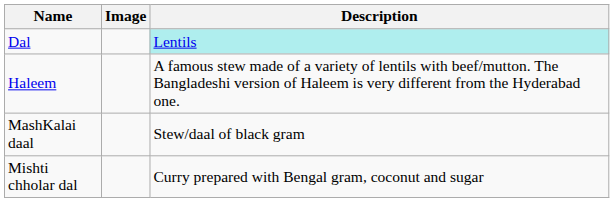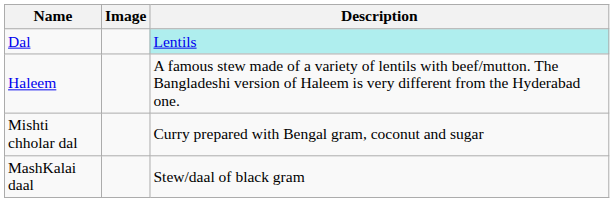 <table class="wikitable sortable" width="100%">
 <tr>
 <th>Name</th>
 <th>Image</th>
 <th>Description</th>
 </tr>
 <tr>
 <td><a href='#'>Dal</a></td>
 <td></td>
 <td style="background: paleturquoise;"><a href='#'>Lentils</a></td>
 </tr>
 <tr>
 <td><a href='#'>Haleem</a></td>
 <td></td>
 <td>A famous stew made of a variety of lentils with beef/mutton. The Bangladeshi version of Haleem is very different from the Hyderabad one.</td>
 </tr>
 <tr>
+<td>Mishti chholar dal</td>
+<td></td>
+<td>Curry prepared with Bengal gram, coconut and sugar</td>
+</tr>
+<tr>
 <td>MashKalai daal</td>
 <td></td>
 <td>Stew/daal of black gram</td>
 </tr>
-<tr>
-<td>Mishti chholar dal</td>
-<td></td>
-<td>Curry prepared with Bengal gram, coconut and sugar</td>
-</tr>
 </table>
